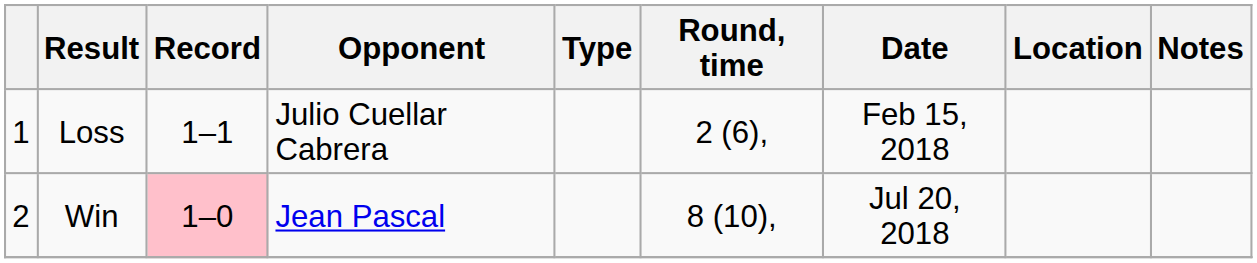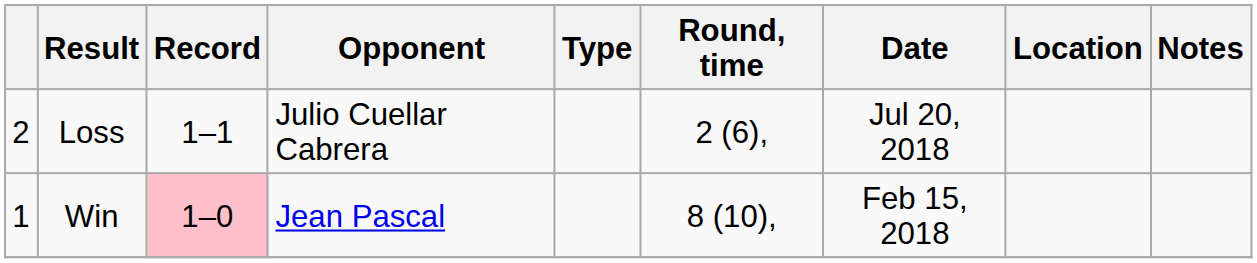 <table class="wikitable" style="text-align:center; font-size:95%">
 <tr>
 <th></th>
 <th>Result</th>
 <th>Record</th>
 <th>Opponent</th>
 <th>Type</th>
 <th>Round, time</th>
 <th>Date</th>
 <th>Location</th>
 <th>Notes</th>
 </tr>
 <tr>
-<td>1</td>
+<td>2</td>
 <td>Loss</td>
 <td>1–1</td>
 <td style="text-align:left;">Julio Cuellar Cabrera</td>
 <td></td>
 <td>2 (6), </td>
-<td>Feb 15, 2018</td>
+<td>Jul 20, 2018</td>
 <td style="text-align:left;"></td>
 <td></td>
 </tr>
 <tr>
-<td>2</td>
+<td>1</td>
 <td>Win</td>
 <td style="background: pink;">1–0</td>
 <td style="text-align:left;"><a href='#'>Jean Pascal</a></td>
 <td></td>
 <td>8 (10), </td>
-<td>Jul 20, 2018</td>
+<td>Feb 15, 2018</td>
 <td style="text-align:left;"></td>
 <td></td>
 </tr>
 <tr>
 </tr>
 </table>
